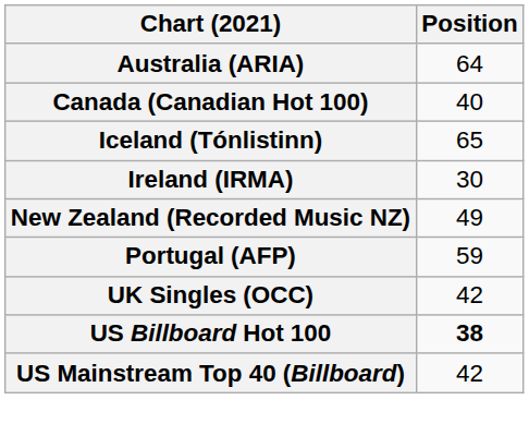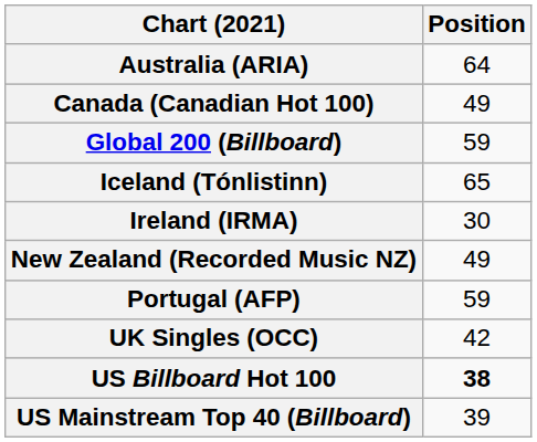 <table class="wikitable sortable plainrowheaders" style="text-align:center">
 <tr>
 <th>Chart (2021)</th>
 <th>Position</th>
 </tr>
 <tr>
 <th scope="row">Australia (ARIA)</th>
 <td>64</td>
 </tr>
 <tr>
 <th scope="row">Canada (Canadian Hot 100)</th>
-<td>40</td>
+<td>49</td>
+</tr>
+<tr>
+<th scope="row"><a href='#'>Global 200</a> (<em>Billboard</em>)</th>
+<td>59</td>
 </tr>
 <tr>
 <th scope="row">Iceland (Tónlistinn)</th>
 <td>65</td>
 </tr>
 <tr>
 <th scope="row">Ireland (IRMA)</th>
 <td>30</td>
 </tr>
 <tr>
 <th scope="row">New Zealand (Recorded Music NZ)</th>
 <td>49</td>
 </tr>
 <tr>
 <th scope="row">Portugal (AFP)</th>
 <td>59</td>
 </tr>
 <tr>
 <th scope="row">UK Singles (OCC)</th>
 <td>42</td>
 </tr>
 <tr>
 <th scope="row">US <em>Billboard</em> Hot 100</th>
 <td><strong>38</strong></td>
 </tr>
 <tr>
 <th scope="row">US Mainstream Top 40 (<em>Billboard</em>)</th>
-<td>42</td>
+<td>39</td>
 </tr>
 </table>
